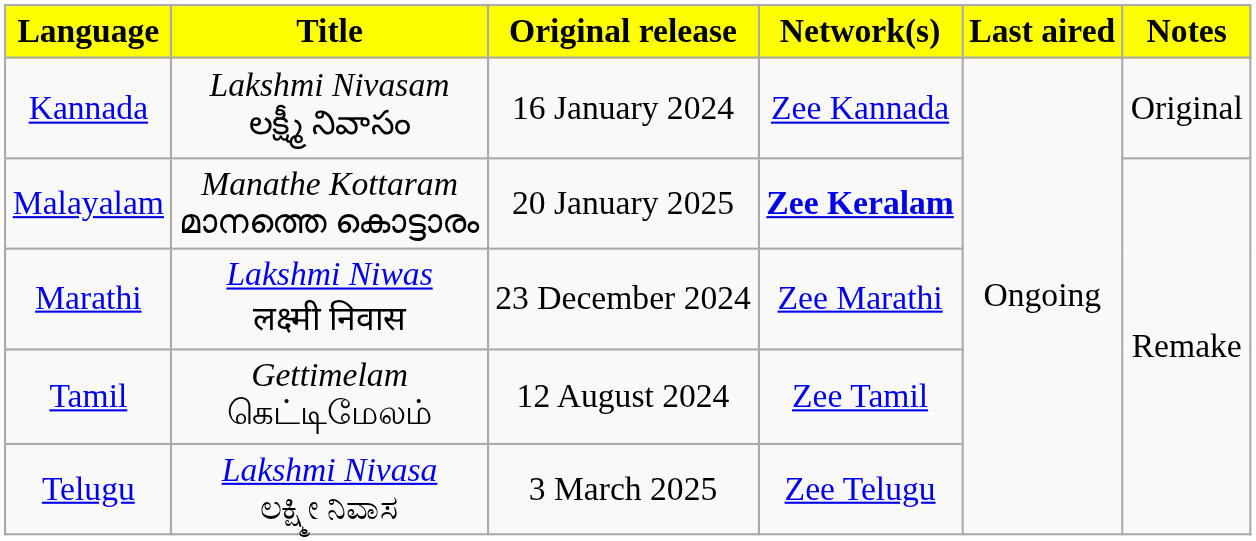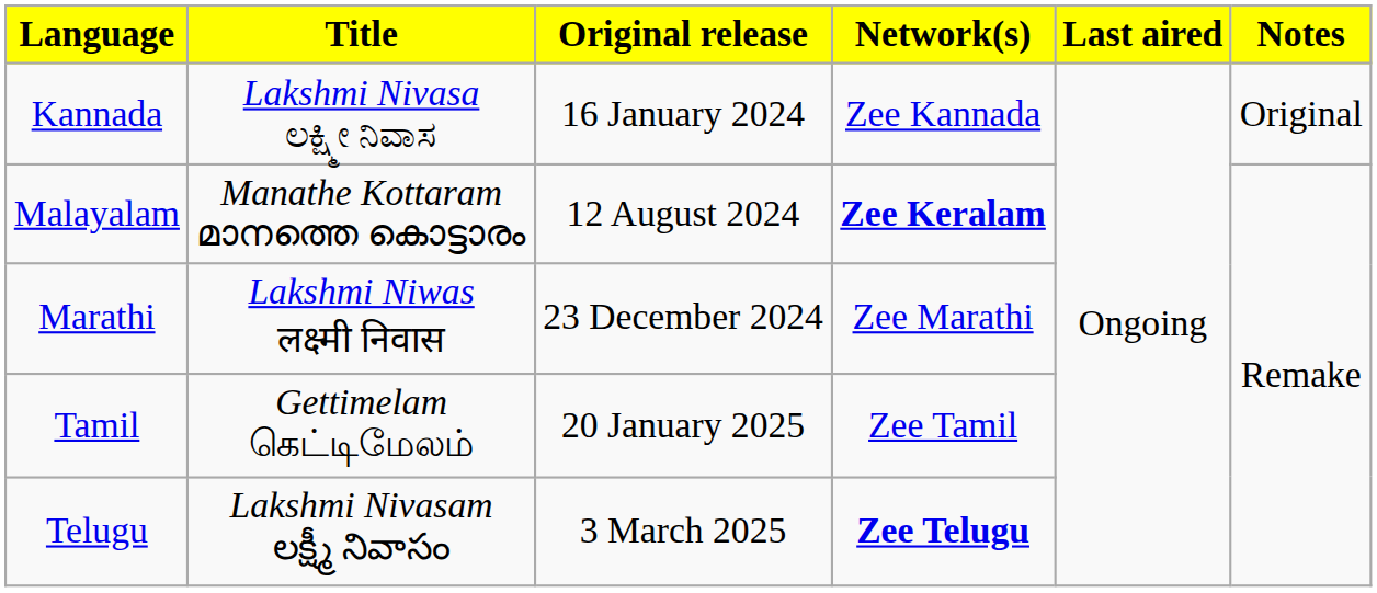 <table class="wikitable" style="text-align:center;">
 <tr>
 <th style="background:Yellow;">Language</th>
 <th style="background:Yellow;">Title</th>
 <th style="background:Yellow;">Original release</th>
 <th style="background:Yellow;">Network(s)</th>
 <th style="background:Yellow;">Last aired</th>
 <th style="background:Yellow;">Notes</th>
 </tr>
 <tr>
 <td><a href='#'>Kannada</a></td>
-<td><em>Lakshmi Nivasam</em> <br> లక్ష్మీ నివాసం</td>
+<td><em><a href='#'>Lakshmi Nivasa</a></em> <br> ಲಕ್ಷ್ಮೀ ನಿವಾಸ</td>
 <td>16 January 2024</td>
 <td><a href='#'>Zee Kannada</a></td>
 <td rowspan="5">Ongoing</td>
 <td>Original</td>
 </tr>
 <tr>
 <td><a href='#'>Malayalam</a></td>
 <td><em>Manathe Kottaram</em> <br> മാനത്തെ കൊട്ടാരം</td>
-<td>20 January 2025</td>
+<td>12 August 2024</td>
 <td><strong><a href='#'>Zee Keralam</a></strong></td>
 <td rowspan="4">Remake</td>
 </tr>
 <tr>
 <td><a href='#'>Marathi</a></td>
 <td><em><a href='#'>Lakshmi Niwas</a></em> <br> लक्ष्मी निवास</td>
 <td>23 December 2024</td>
 <td><a href='#'>Zee Marathi</a></td>
 </tr>
 <tr>
 <td><a href='#'>Tamil</a></td>
 <td><em>Gettimelam</em> <br> கெட்டிமேலம்</td>
-<td>12 August 2024</td>
+<td>20 January 2025</td>
 <td><a href='#'>Zee Tamil</a></td>
 </tr>
 <tr>
 <td><a href='#'>Telugu</a></td>
-<td><em><a href='#'>Lakshmi Nivasa</a></em> <br> ಲಕ್ಷ್ಮೀ ನಿವಾಸ</td>
+<td><em>Lakshmi Nivasam</em> <br> లక్ష్మీ నివాసం</td>
 <td>3 March 2025</td>
-<td><a href='#'>Zee Telugu</a></td>
+<td><strong><a href='#'>Zee Telugu</a></strong></td>
 </tr>
 </table>
